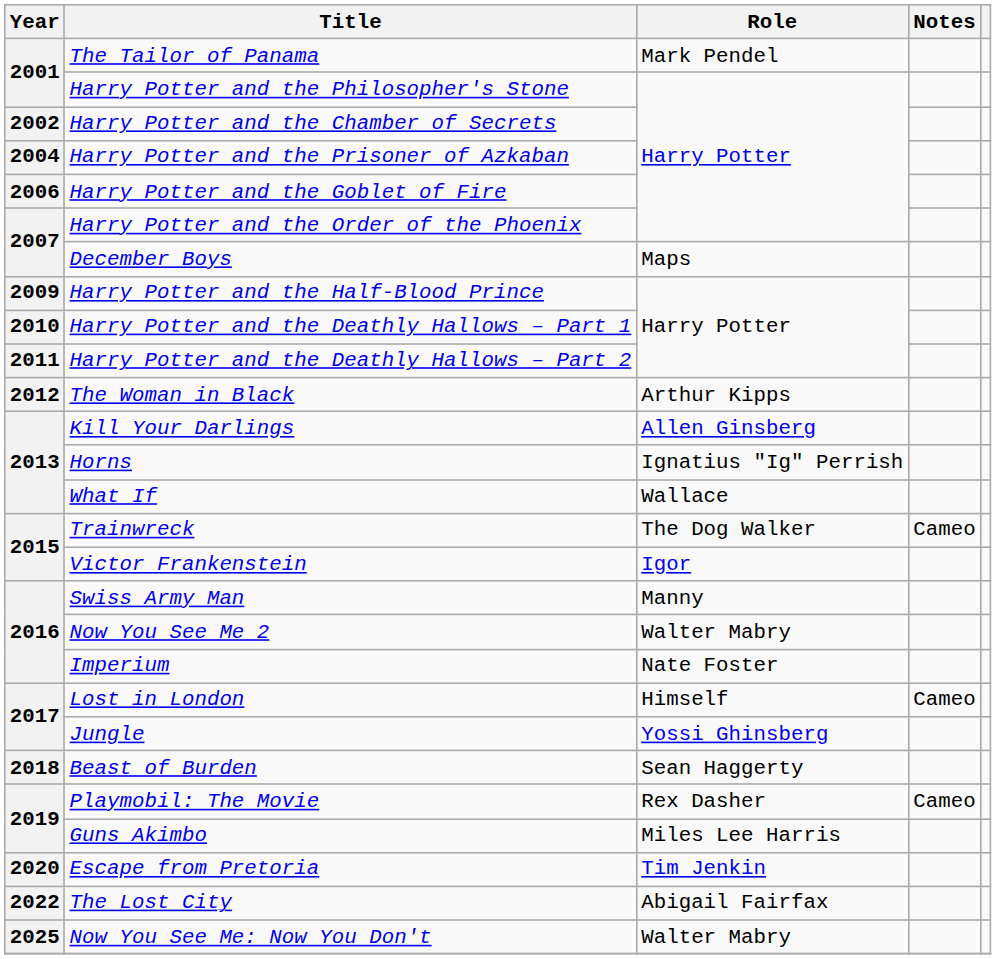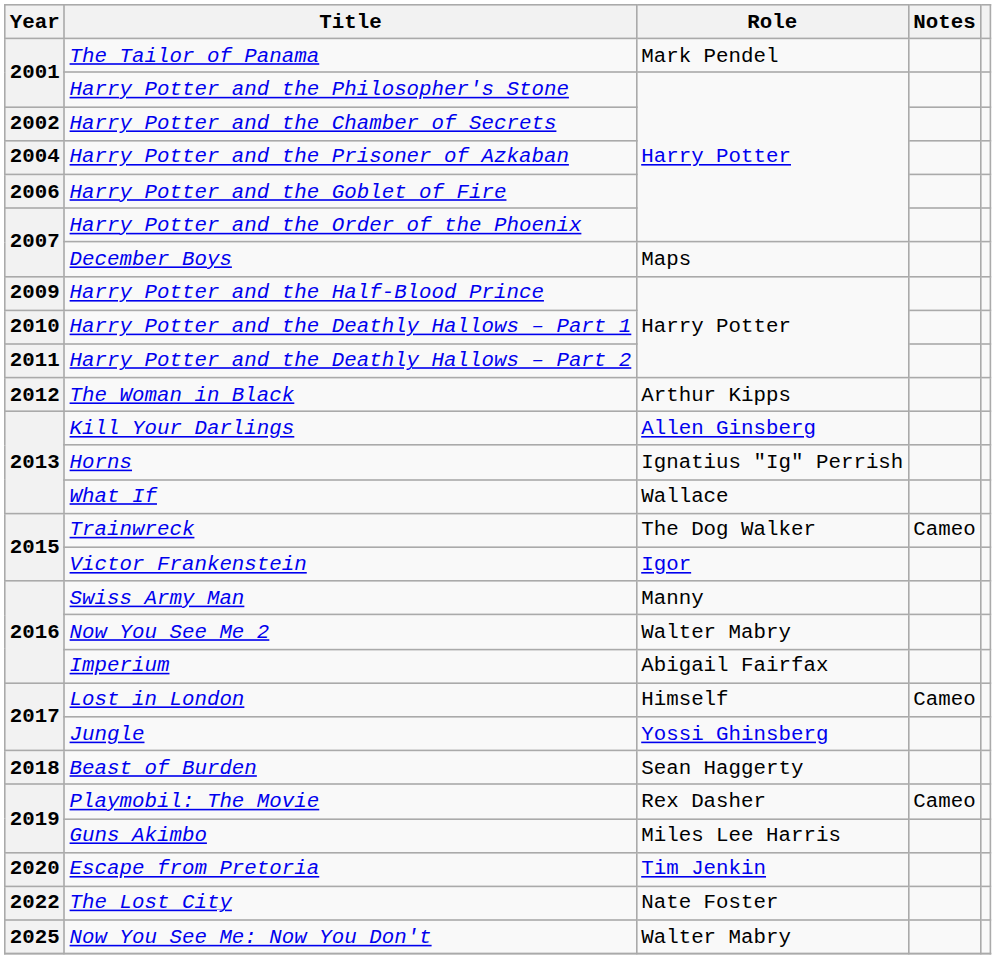 <table class="wikitable plainrowheaders sortable">
 <tr>
 <th scope="col">Year</th>
 <th scope="col">Title</th>
 <th scope="col" class="unsortable">Role</th>
 <th scope="col" class="unsortable">Notes</th>
 <th scope="col" class="unsortable"></th>
 </tr>
 <tr>
 <th scope="row" rowspan="2">2001</th>
 <td><em><a href='#'>The Tailor of Panama</a></em></td>
 <td>Mark Pendel</td>
 <td></td>
 <td style="text-align: center;"></td>
 </tr>
 <tr>
 <td><em><a href='#'>Harry Potter and the Philosopher's Stone</a></em></td>
 <td rowspan="5"><a href='#'>Harry Potter</a></td>
 <td></td>
 <td style="text-align: center;"></td>
 </tr>
 <tr>
 <th scope="row">2002</th>
 <td><em><a href='#'>Harry Potter and the Chamber of Secrets</a></em></td>
 <td></td>
 <td style="text-align: center;"></td>
 </tr>
 <tr>
 <th scope="row">2004</th>
 <td><em><a href='#'>Harry Potter and the Prisoner of Azkaban</a></em></td>
 <td></td>
 <td style="text-align: center;"></td>
 </tr>
 <tr>
 <th scope="row">2006</th>
 <td><em><a href='#'>Harry Potter and the Goblet of Fire</a></em></td>
 <td></td>
 <td style="text-align: center;"></td>
 </tr>
 <tr>
 <th scope="row" rowspan="2">2007</th>
 <td><em><a href='#'>Harry Potter and the Order of the Phoenix</a></em></td>
 <td></td>
 <td style="text-align: center;"></td>
 </tr>
 <tr>
 <td><em><a href='#'>December Boys</a></em></td>
 <td>Maps</td>
 <td></td>
 <td style="text-align: center;"></td>
 </tr>
 <tr>
 <th scope="row">2009</th>
 <td><em><a href='#'>Harry Potter and the Half-Blood Prince</a></em></td>
 <td rowspan="3">Harry Potter</td>
 <td></td>
 <td style="text-align: center;"></td>
 </tr>
 <tr>
 <th scope="row">2010</th>
 <td><em><a href='#'>Harry Potter and the Deathly Hallows&nbsp;– Part 1</a></em></td>
 <td></td>
 <td style="text-align: center;"></td>
 </tr>
 <tr>
 <th scope="row">2011</th>
 <td><em><a href='#'>Harry Potter and the Deathly Hallows&nbsp;– Part 2</a></em></td>
 <td></td>
 <td style="text-align: center;"></td>
 </tr>
 <tr>
 <th scope="row">2012</th>
 <td><em><a href='#'>The Woman in Black</a></em></td>
 <td>Arthur Kipps</td>
 <td></td>
 <td style="text-align: center;"></td>
 </tr>
 <tr>
 <th scope="row" rowspan="3">2013</th>
 <td><em><a href='#'>Kill Your Darlings</a></em></td>
 <td><a href='#'>Allen Ginsberg</a></td>
 <td></td>
 <td style="text-align: center;"></td>
 </tr>
 <tr>
 <td><em><a href='#'>Horns</a></em></td>
 <td>Ignatius "Ig" Perrish</td>
 <td></td>
 <td style="text-align: center;"></td>
 </tr>
 <tr>
 <td><em><a href='#'>What If</a></em></td>
 <td>Wallace</td>
 <td></td>
 <td style="text-align: center;"></td>
 </tr>
 <tr>
 <th scope="row" rowspan="2">2015</th>
 <td><em><a href='#'>Trainwreck</a></em></td>
 <td>The Dog Walker</td>
 <td>Cameo</td>
 <td style="text-align: center;"></td>
 </tr>
 <tr>
 <td><em><a href='#'>Victor Frankenstein</a></em></td>
 <td><a href='#'>Igor</a></td>
 <td></td>
 <td style="text-align: center;"></td>
 </tr>
 <tr>
 <th scope="row" rowspan="3">2016</th>
 <td><em><a href='#'>Swiss Army Man</a></em></td>
 <td>Manny</td>
 <td></td>
 <td style="text-align: center;"></td>
 </tr>
 <tr>
 <td><em><a href='#'>Now You See Me 2</a></em></td>
 <td>Walter Mabry</td>
 <td></td>
 <td style="text-align: center;"></td>
 </tr>
 <tr>
 <td><em><a href='#'>Imperium</a></em></td>
-<td>Nate Foster</td>
+<td>Abigail Fairfax</td>
 <td></td>
 <td style="text-align: center;"></td>
 </tr>
 <tr>
 <th scope="row" rowspan="2">2017</th>
 <td><em><a href='#'>Lost in London</a></em></td>
 <td>Himself</td>
 <td>Cameo</td>
 <td style="text-align: center;"></td>
 </tr>
 <tr>
 <td><em><a href='#'>Jungle</a></em></td>
 <td><a href='#'>Yossi Ghinsberg</a></td>
 <td></td>
 <td style="text-align: center;"></td>
 </tr>
 <tr>
 <th scope="row">2018</th>
 <td><em><a href='#'>Beast of Burden</a></em></td>
 <td>Sean Haggerty</td>
 <td></td>
 <td style="text-align: center;"></td>
 </tr>
 <tr>
 <th scope="row" rowspan="2">2019</th>
 <td><em><a href='#'>Playmobil: The Movie</a></em></td>
 <td>Rex Dasher</td>
 <td>Cameo</td>
 <td style="text-align: center;"></td>
 </tr>
 <tr>
 <td><em><a href='#'>Guns Akimbo</a></em></td>
 <td>Miles Lee Harris</td>
 <td></td>
 <td style="text-align: center;"></td>
 </tr>
 <tr>
 <th scope="row">2020</th>
 <td><em><a href='#'>Escape from Pretoria</a></em></td>
 <td><a href='#'>Tim Jenkin</a></td>
 <td></td>
 <td style="text-align: center;"></td>
 </tr>
 <tr>
 <th scope="row">2022</th>
 <td><a href='#'><em>The Lost City</em></a></td>
-<td>Abigail Fairfax</td>
+<td>Nate Foster</td>
 <td></td>
 <td style="text-align: center;"></td>
 </tr>
 <tr>
 <th scope="row">2025</th>
 <td><em><a href='#'>Now You See Me: Now You Don't</a></em></td>
 <td>Walter Mabry</td>
 <td></td>
 <td style="text-align: center;"></td>
 </tr>
 <tr>
 </tr>
 </table>
